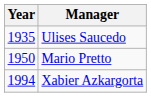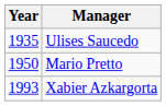 <table class="wikitable">
 <tr>
 <th>Year</th>
 <th>Manager</th>
 </tr>
 <tr>
 <td align=center><a href='#'>1935</a></td>
 <td> <a href='#'>Ulises Saucedo</a></td>
 </tr>
 <tr>
 <td align=center><a href='#'>1950</a></td>
 <td> <a href='#'>Mario Pretto</a></td>
 </tr>
 <tr>
-<td align=center><a href='#'>1994</a></td>
+<td align=center><a href='#'>1993</a></td>
 <td> <a href='#'>Xabier Azkargorta</a></td>
 </tr>
 </table>
